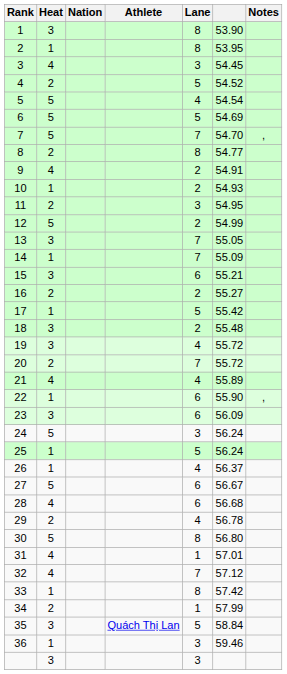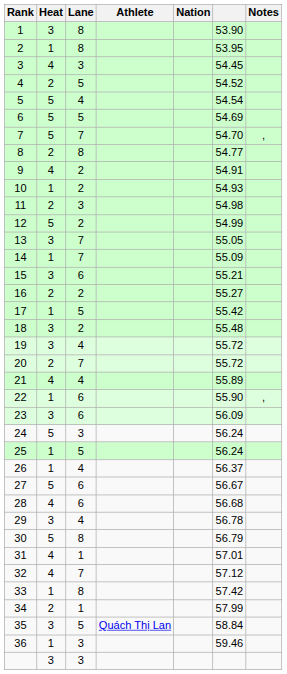 <table class="wikitable sortable" style="text-align:center">
 <tr>
 <th scope="row">Rank</th>
 <th scope="row">Heat</th>
+<th scope="row">Lane</th>
+<th scope="row">Athlete</th>
 <th scope="row">Nation</th>
-<th scope="row">Athlete</th>
-<th scope="row">Lane</th>
 <th scope="row"></th>
 <th scope="row">Notes</th>
 </tr>
 <tr bgcolor=ccffcc>
 <td>1</td>
 <td>3</td>
+<td>8</td>
 <td style="text-align:left"></td>
 <td style="text-align:left"></td>
-<td>8</td>
 <td>53.90</td>
 <td></td>
 </tr>
 <tr bgcolor=ccffcc>
 <td>2</td>
 <td>1</td>
+<td>8</td>
 <td style="text-align:left"></td>
 <td style="text-align:left"></td>
-<td>8</td>
 <td>53.95</td>
 <td></td>
 </tr>
 <tr bgcolor=ccffcc>
 <td>3</td>
 <td>4</td>
+<td>3</td>
 <td style="text-align:left"></td>
 <td style="text-align:left"></td>
-<td>3</td>
 <td>54.45</td>
 <td></td>
 </tr>
 <tr bgcolor=ccffcc>
 <td>4</td>
 <td>2</td>
+<td>5</td>
 <td style="text-align:left"></td>
 <td style="text-align:left"></td>
-<td>5</td>
 <td>54.52</td>
 <td></td>
 </tr>
 <tr bgcolor=ccffcc>
 <td>5</td>
 <td>5</td>
+<td>4</td>
 <td style="text-align:left"></td>
 <td style="text-align:left"></td>
-<td>4</td>
 <td>54.54</td>
 <td></td>
 </tr>
 <tr bgcolor=ccffcc>
 <td>6</td>
 <td>5</td>
+<td>5</td>
 <td style="text-align:left"></td>
 <td style="text-align:left"></td>
-<td>5</td>
 <td>54.69</td>
 <td></td>
 </tr>
 <tr bgcolor=ccffcc>
 <td>7</td>
 <td>5</td>
+<td>7</td>
 <td style="text-align:left"></td>
 <td style="text-align:left"></td>
-<td>7</td>
 <td>54.70</td>
 <td>, </td>
 </tr>
 <tr bgcolor=ccffcc>
 <td>8</td>
 <td>2</td>
+<td>8</td>
 <td style="text-align:left"></td>
 <td style="text-align:left"></td>
-<td>8</td>
 <td>54.77</td>
 <td></td>
 </tr>
 <tr bgcolor=ccffcc>
 <td>9</td>
 <td>4</td>
+<td>2</td>
 <td style="text-align:left"></td>
 <td style="text-align:left"></td>
-<td>2</td>
 <td>54.91</td>
 <td></td>
 </tr>
 <tr bgcolor=ccffcc>
 <td>10</td>
 <td>1</td>
+<td>2</td>
 <td style="text-align:left"></td>
 <td style="text-align:left"></td>
-<td>2</td>
 <td>54.93</td>
 <td></td>
 </tr>
 <tr bgcolor=ccffcc>
 <td>11</td>
 <td>2</td>
+<td>3</td>
 <td style="text-align:left"></td>
 <td style="text-align:left"></td>
-<td>3</td>
-<td>54.95</td>
+<td>54.98</td>
 <td></td>
 </tr>
 <tr bgcolor=ccffcc>
 <td>12</td>
 <td>5</td>
+<td>2</td>
 <td style="text-align:left"></td>
 <td style="text-align:left"></td>
-<td>2</td>
 <td>54.99</td>
 <td></td>
 </tr>
 <tr bgcolor=ccffcc>
 <td>13</td>
 <td>3</td>
+<td>7</td>
 <td style="text-align:left"></td>
 <td style="text-align:left"></td>
-<td>7</td>
 <td>55.05</td>
 <td></td>
 </tr>
 <tr bgcolor=ccffcc>
 <td>14</td>
 <td>1</td>
+<td>7</td>
 <td style="text-align:left"></td>
 <td style="text-align:left"></td>
-<td>7</td>
 <td>55.09</td>
 <td></td>
 </tr>
 <tr bgcolor=ccffcc>
 <td>15</td>
 <td>3</td>
+<td>6</td>
 <td style="text-align:left"></td>
 <td style="text-align:left"></td>
-<td>6</td>
 <td>55.21</td>
 <td></td>
 </tr>
 <tr bgcolor=ccffcc>
 <td>16</td>
 <td>2</td>
+<td>2</td>
 <td style="text-align:left"></td>
 <td style="text-align:left"></td>
-<td>2</td>
 <td>55.27</td>
 <td></td>
 </tr>
 <tr bgcolor=ccffcc>
 <td>17</td>
 <td>1</td>
+<td>5</td>
 <td style="text-align:left"></td>
 <td style="text-align:left"></td>
-<td>5</td>
 <td>55.42</td>
 <td></td>
 </tr>
 <tr bgcolor=ccffcc>
 <td>18</td>
 <td>3</td>
+<td>2</td>
 <td style="text-align:left"></td>
 <td style="text-align:left"></td>
-<td>2</td>
 <td>55.48</td>
 <td></td>
 </tr>
 <tr bgcolor=ddffdd>
 <td>19</td>
 <td>3</td>
+<td>4</td>
 <td style="text-align:left"></td>
 <td style="text-align:left"></td>
-<td>4</td>
 <td>55.72</td>
 <td></td>
 </tr>
 <tr bgcolor=ddffdd>
 <td>20</td>
 <td>2</td>
+<td>7</td>
 <td style="text-align:left"></td>
 <td style="text-align:left"></td>
-<td>7</td>
 <td>55.72</td>
 <td></td>
 </tr>
 <tr bgcolor=ccffcc>
 <td>21</td>
 <td>4</td>
+<td>4</td>
 <td style="text-align:left"></td>
 <td style="text-align:left"></td>
-<td>4</td>
 <td>55.89</td>
 <td></td>
 </tr>
 <tr bgcolor=ddffdd>
 <td>22</td>
 <td>1</td>
+<td>6</td>
 <td style="text-align:left"></td>
 <td style="text-align:left"></td>
-<td>6</td>
 <td>55.90</td>
 <td>, </td>
 </tr>
 <tr bgcolor=ddffdd>
 <td>23</td>
 <td>3</td>
+<td>6</td>
 <td style="text-align:left"></td>
 <td style="text-align:left"></td>
-<td>6</td>
 <td>56.09</td>
 <td></td>
 </tr>
 <tr>
 <td>24</td>
 <td>5</td>
+<td>3</td>
 <td style="text-align:left"></td>
 <td style="text-align:left"></td>
-<td>3</td>
 <td>56.24</td>
 <td></td>
 </tr>
 <tr bgcolor=ccffcc>
 <td>25</td>
 <td>1</td>
+<td>5</td>
 <td style="text-align:left"></td>
 <td style="text-align:left"></td>
-<td>5</td>
 <td>56.24</td>
 <td></td>
 </tr>
 <tr>
 <td>26</td>
 <td>1</td>
+<td>4</td>
 <td style="text-align:left"></td>
 <td style="text-align:left"></td>
-<td>4</td>
 <td>56.37</td>
 <td></td>
 </tr>
 <tr>
 <td>27</td>
 <td>5</td>
+<td>6</td>
 <td style="text-align:left"></td>
 <td style="text-align:left"></td>
-<td>6</td>
 <td>56.67</td>
 <td></td>
 </tr>
 <tr>
 <td>28</td>
 <td>4</td>
+<td>6</td>
 <td style="text-align:left"></td>
 <td style="text-align:left"></td>
-<td>6</td>
 <td>56.68</td>
 <td></td>
 </tr>
 <tr>
 <td>29</td>
-<td>2</td>
+<td>3</td>
+<td>4</td>
 <td style="text-align:left"></td>
 <td style="text-align:left"></td>
-<td>4</td>
 <td>56.78</td>
 <td></td>
 </tr>
 <tr>
 <td>30</td>
 <td>5</td>
+<td>8</td>
 <td style="text-align:left"></td>
 <td style="text-align:left"></td>
-<td>8</td>
-<td>56.80</td>
+<td>56.79</td>
 <td></td>
 </tr>
 <tr>
 <td>31</td>
 <td>4</td>
+<td>1</td>
 <td style="text-align:left"></td>
 <td style="text-align:left"></td>
-<td>1</td>
 <td>57.01</td>
 <td></td>
 </tr>
 <tr>
 <td>32</td>
 <td>4</td>
+<td>7</td>
 <td style="text-align:left"></td>
 <td style="text-align:left"></td>
-<td>7</td>
 <td>57.12</td>
 <td></td>
 </tr>
 <tr>
 <td>33</td>
 <td>1</td>
+<td>8</td>
 <td style="text-align:left"></td>
 <td style="text-align:left"></td>
-<td>8</td>
 <td>57.42</td>
 <td></td>
 </tr>
 <tr>
 <td>34</td>
 <td>2</td>
+<td>1</td>
 <td style="text-align:left"></td>
 <td style="text-align:left"></td>
-<td>1</td>
 <td>57.99</td>
 <td></td>
 </tr>
 <tr>
 <td>35</td>
 <td>3</td>
+<td>5</td>
+<td style="text-align:left"><a href='#'>Quách Thị Lan</a></td>
 <td style="text-align:left"></td>
-<td style="text-align:left"><a href='#'>Quách Thị Lan</a></td>
-<td>5</td>
 <td>58.84</td>
 <td></td>
 </tr>
 <tr>
 <td>36</td>
 <td>1</td>
+<td>3</td>
 <td style="text-align:left"></td>
 <td style="text-align:left"></td>
-<td>3</td>
 <td>59.46</td>
 <td></td>
 </tr>
 <tr>
 <td></td>
 <td>3</td>
+<td>3</td>
 <td style="text-align:left"></td>
 <td style="text-align:left"></td>
-<td>3</td>
 <td></td>
 <td></td>
 </tr>
 </table>
